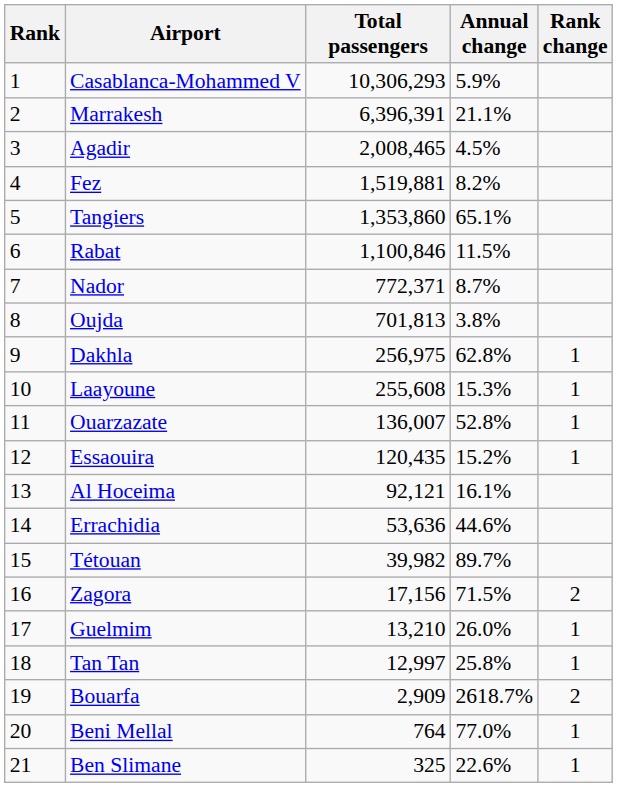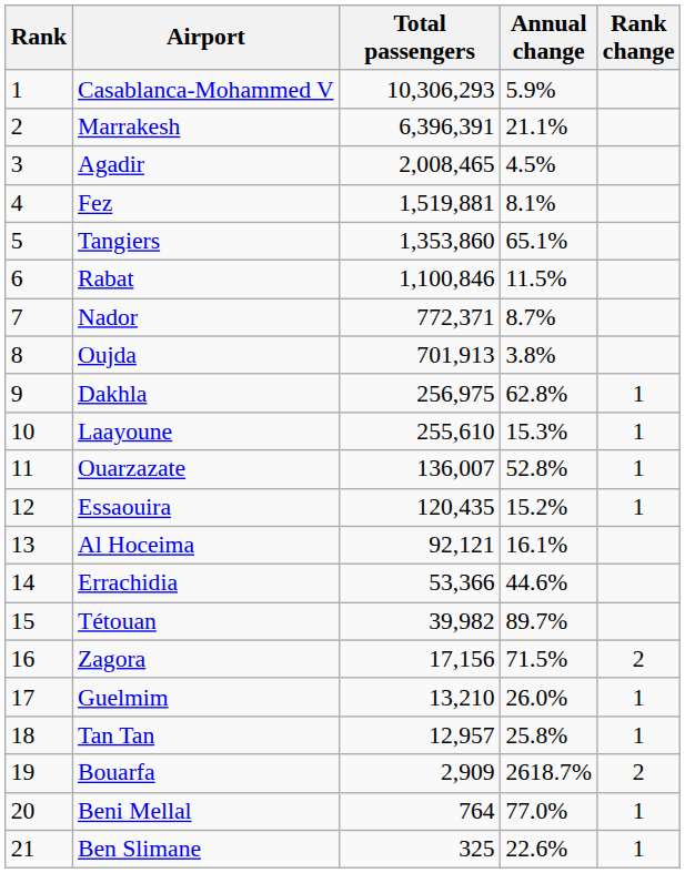 <table class="wikitable">
 <tr>
 <th>Rank</th>
 <th>Airport</th>
 <th style="width:100px">Total<br>passengers</th>
 <th>Annual<br>change</th>
 <th>Rank<br>change</th>
 </tr>
 <tr>
 <td>1</td>
 <td><a href='#'>Casablanca-Mohammed V</a></td>
 <td align="right">10,306,293</td>
 <td align="left">5.9%</td>
 <td style="text-align:center;"></td>
 </tr>
 <tr>
 <td>2</td>
 <td><a href='#'>Marrakesh</a></td>
 <td align="right">6,396,391</td>
 <td align="left">21.1%</td>
 <td style="text-align:center;"></td>
 </tr>
 <tr>
 <td>3</td>
 <td><a href='#'>Agadir</a></td>
 <td align="right">2,008,465</td>
 <td align="left">4.5%</td>
 <td style="text-align:center;"></td>
 </tr>
 <tr>
 <td>4</td>
 <td><a href='#'>Fez</a></td>
 <td align="right">1,519,881</td>
-<td align="left">8.2%</td>
+<td align="left">8.1%</td>
 <td style="text-align:center;"></td>
 </tr>
 <tr>
 <td>5</td>
 <td><a href='#'>Tangiers</a></td>
 <td align="right">1,353,860</td>
 <td align="left">65.1%</td>
 <td style="text-align:center;"></td>
 </tr>
 <tr>
 <td>6</td>
 <td><a href='#'>Rabat</a></td>
 <td align="right">1,100,846</td>
 <td align="left">11.5%</td>
 <td style="text-align:center;"></td>
 </tr>
 <tr>
 <td>7</td>
 <td><a href='#'>Nador</a></td>
 <td align="right">772,371</td>
 <td align="left">8.7%</td>
 <td style="text-align:center;"></td>
 </tr>
 <tr>
 <td>8</td>
 <td><a href='#'>Oujda</a></td>
-<td align="right">701,813</td>
+<td align="right">701,913</td>
 <td align="left">3.8%</td>
 <td style="text-align:center;"></td>
 </tr>
 <tr>
 <td>9</td>
 <td><a href='#'>Dakhla</a></td>
 <td align="right">256,975</td>
 <td align="left">62.8%</td>
 <td style="text-align:center;"> 1</td>
 </tr>
 <tr>
 <td>10</td>
 <td><a href='#'>Laayoune</a></td>
-<td align="right">255,608</td>
+<td align="right">255,610</td>
 <td align="left">15.3%</td>
 <td style="text-align:center;"> 1</td>
 </tr>
 <tr>
 <td>11</td>
 <td><a href='#'>Ouarzazate</a></td>
 <td align="right">136,007</td>
 <td align="left"> 52.8%</td>
 <td style="text-align:center;"> 1</td>
 </tr>
 <tr>
 <td>12</td>
 <td><a href='#'>Essaouira</a></td>
 <td align="right">120,435</td>
 <td align="left">15.2%</td>
 <td style="text-align:center;"> 1</td>
 </tr>
 <tr>
 <td>13</td>
 <td><a href='#'>Al Hoceima</a></td>
 <td align="right">92,121</td>
 <td align="left">16.1%</td>
 <td style="text-align:center;"></td>
 </tr>
 <tr>
 <td>14</td>
 <td><a href='#'>Errachidia</a></td>
-<td align="right">53,636</td>
+<td align="right">53,366</td>
 <td align="left">44.6%</td>
 <td style="text-align:center;"></td>
 </tr>
 <tr>
 <td>15</td>
 <td><a href='#'>Tétouan</a></td>
 <td align="right">39,982</td>
 <td align="left">89.7%</td>
 <td style="text-align:center;"></td>
 </tr>
 <tr>
 <td>16</td>
 <td><a href='#'>Zagora</a></td>
 <td align="right">17,156</td>
 <td align="left">71.5%</td>
 <td style="text-align:center;"> 2</td>
 </tr>
 <tr>
 <td>17</td>
 <td><a href='#'>Guelmim</a></td>
 <td align="right">13,210</td>
 <td align="left">26.0%</td>
 <td style="text-align:center;"> 1</td>
 </tr>
 <tr>
 <td>18</td>
 <td><a href='#'>Tan Tan</a></td>
-<td align="right">12,997</td>
+<td align="right">12,957</td>
 <td align="left">25.8%</td>
 <td style="text-align:center;"> 1</td>
 </tr>
 <tr>
 <td>19</td>
 <td><a href='#'>Bouarfa</a></td>
 <td align="right">2,909</td>
 <td align="left">2618.7%</td>
 <td style="text-align:center;"> 2</td>
 </tr>
 <tr>
 <td>20</td>
 <td><a href='#'>Beni Mellal</a></td>
 <td align="right">764</td>
 <td align="left">77.0%</td>
 <td style="text-align:center;"> 1</td>
 </tr>
 <tr>
 <td>21</td>
 <td><a href='#'>Ben Slimane</a></td>
 <td align="right">325</td>
 <td align="left">22.6%</td>
 <td style="text-align:center;"> 1</td>
 </tr>
 </table>
